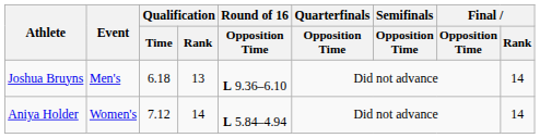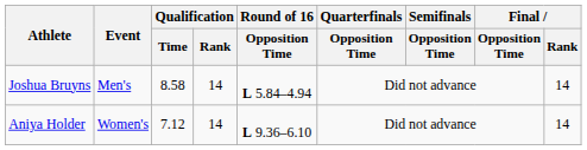 <table class="wikitable" style="font-size:90%; text-align:center">
 <tr>
 <th rowspan=2>Athlete</th>
 <th rowspan=2>Event</th>
 <th colspan="2">Qualification</th>
 <th>Round of 16</th>
 <th>Quarterfinals</th>
 <th>Semifinals</th>
 <th colspan="2">Final / </th>
 </tr>
 <tr style="font-size:95%">
 <th>Time</th>
 <th>Rank</th>
 <th>Opposition<br>Time</th>
 <th>Opposition<br>Time</th>
 <th>Opposition<br>Time</th>
 <th>Opposition<br>Time</th>
 <th>Rank</th>
 </tr>
 <tr align=center>
 <td align=left><a href='#'>Joshua Bruyns</a></td>
 <td align=left><a href='#'>Men's</a></td>
-<td>6.18</td>
-<td>13</td>
-<td><br> <strong>L</strong> 9.36–6.10</td>
+<td>8.58</td>
+<td>14</td>
+<td><br> <strong>L</strong> 5.84–4.94</td>
 <td colspan="3">Did not advance</td>
 <td>14</td>
 </tr>
 <tr align=center>
 <td align=left><a href='#'>Aniya Holder</a></td>
 <td align=left><a href='#'>Women's</a></td>
 <td>7.12</td>
 <td>14</td>
-<td><br> <strong>L</strong> 5.84–4.94</td>
+<td><br> <strong>L</strong> 9.36–6.10</td>
 <td colspan="3">Did not advance</td>
 <td>14</td>
 </tr>
 </table>
